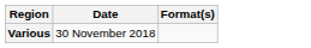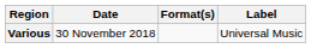 <table class="wikitable plainrowheaders">
 <tr>
 <th scope="col">Region</th>
 <th scope="col">Date</th>
 <th scope="col">Format(s)</th>
+<th scope="col">Label</th>
 </tr>
 <tr>
 <th scope="row">Various</th>
 <td>30 November 2018</td>
 <td></td>
+<td>Universal Music</td>
 </tr>
 </table>
